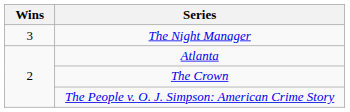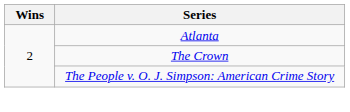 <table class="wikitable" style="text-align: center">
 <tr>
 <th scope="col" width="55">Wins</th>
 <th scope="col" width="350" align="center">Series</th>
-</tr>
-<tr>
-<td>3</td>
-<td><em><a href='#'>The Night Manager</a></em></td>
 </tr>
 <tr>
 <td rowspan=3 style="text-align:center">2</td>
 <td><em><a href='#'>Atlanta</a></em></td>
 </tr>
 <tr>
 <td><em><a href='#'>The Crown</a></em></td>
 </tr>
 <tr>
 <td><em><a href='#'>The People v. O. J. Simpson: American Crime Story</a></em></td>
 </tr>
 </table>
